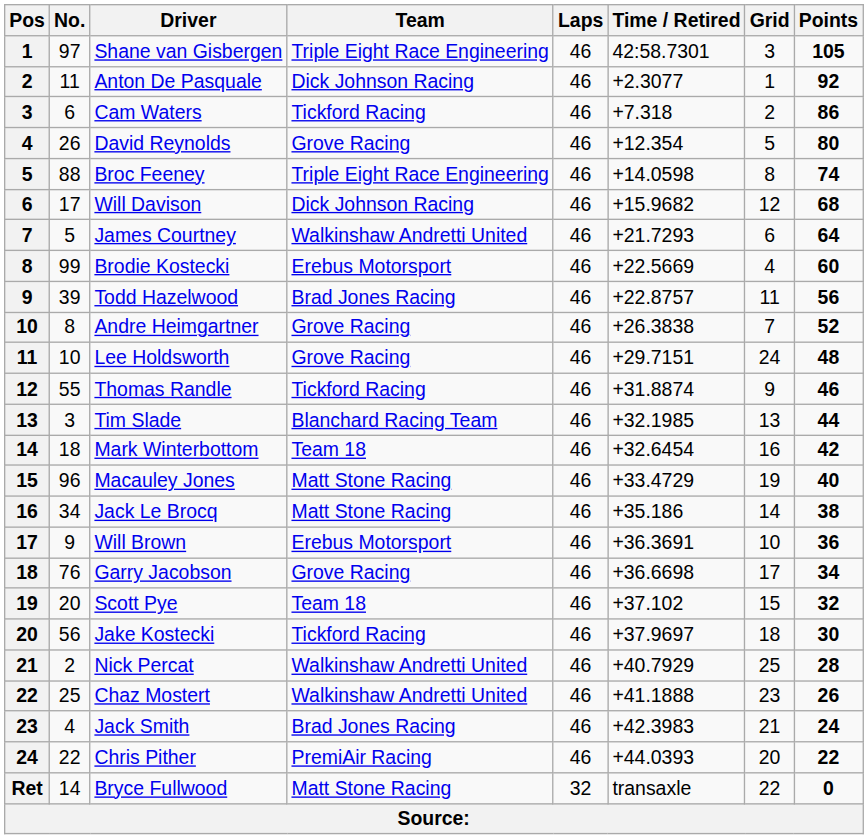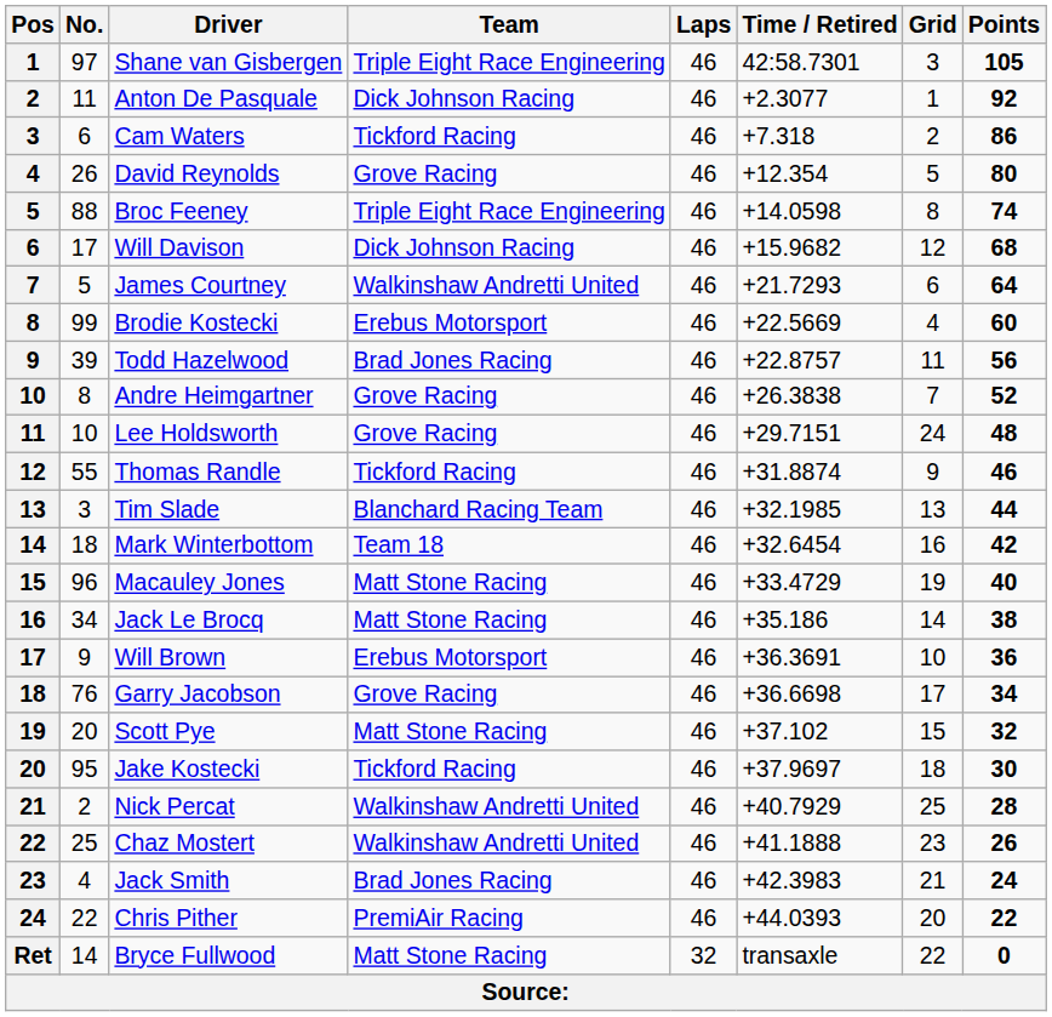 <table class="wikitable" style="font-size:90%;">
 <tr>
 <th>Pos</th>
 <th>No.</th>
 <th>Driver</th>
 <th>Team</th>
 <th>Laps</th>
 <th>Time / Retired</th>
 <th>Grid</th>
 <th>Points</th>
 </tr>
 <tr>
 <th>1</th>
 <td align="center">97</td>
 <td> <a href='#'>Shane van Gisbergen</a></td>
 <td><a href='#'>Triple Eight Race Engineering</a></td>
 <td align="center">46</td>
 <td>42:58.7301</td>
 <td align="center">3</td>
 <td align="center"><strong>105</strong></td>
 </tr>
 <tr>
 <th>2</th>
 <td align="center">11</td>
 <td> <a href='#'>Anton De Pasquale</a></td>
 <td><a href='#'>Dick Johnson Racing</a></td>
 <td align="center">46</td>
 <td>+2.3077</td>
 <td align="center">1</td>
 <td align="center"><strong>92</strong></td>
 </tr>
 <tr>
 <th>3</th>
 <td align="center">6</td>
 <td> <a href='#'>Cam Waters</a></td>
 <td><a href='#'>Tickford Racing</a></td>
 <td align="center">46</td>
 <td>+7.318</td>
 <td align="center">2</td>
 <td align="center"><strong>86</strong></td>
 </tr>
 <tr>
 <th>4</th>
 <td align="center">26</td>
 <td> <a href='#'>David Reynolds</a></td>
 <td><a href='#'>Grove Racing</a></td>
 <td align="center">46</td>
 <td>+12.354</td>
 <td align="center">5</td>
 <td align="center"><strong>80</strong></td>
 </tr>
 <tr>
 <th>5</th>
 <td align="center">88</td>
 <td> <a href='#'>Broc Feeney</a></td>
 <td><a href='#'>Triple Eight Race Engineering</a></td>
 <td align="center">46</td>
 <td>+14.0598</td>
 <td align="center">8</td>
 <td align="center"><strong>74</strong></td>
 </tr>
 <tr>
 <th>6</th>
 <td align="center">17</td>
 <td> <a href='#'>Will Davison</a></td>
 <td><a href='#'>Dick Johnson Racing</a></td>
 <td align="center">46</td>
 <td>+15.9682</td>
 <td align="center">12</td>
 <td align="center"><strong>68</strong></td>
 </tr>
 <tr>
 <th>7</th>
 <td align="center">5</td>
 <td> <a href='#'>James Courtney</a></td>
 <td><a href='#'>Walkinshaw Andretti United</a></td>
 <td align="center">46</td>
 <td>+21.7293</td>
 <td align="center">6</td>
 <td align="center"><strong>64</strong></td>
 </tr>
 <tr>
 <th>8</th>
 <td align="center">99</td>
 <td> <a href='#'>Brodie Kostecki</a></td>
 <td><a href='#'>Erebus Motorsport</a></td>
 <td align="center">46</td>
 <td>+22.5669</td>
 <td align="center">4</td>
 <td align="center"><strong>60</strong></td>
 </tr>
 <tr>
 <th>9</th>
 <td align="center">39</td>
 <td> <a href='#'>Todd Hazelwood</a></td>
 <td><a href='#'>Brad Jones Racing</a></td>
 <td align="center">46</td>
 <td>+22.8757</td>
 <td align="center">11</td>
 <td align="center"><strong>56</strong></td>
 </tr>
 <tr>
 <th>10</th>
 <td align="center">8</td>
 <td> <a href='#'>Andre Heimgartner</a></td>
 <td><a href='#'>Grove Racing</a></td>
 <td align="center">46</td>
 <td>+26.3838</td>
 <td align="center">7</td>
 <td align="center"><strong>52</strong></td>
 </tr>
 <tr>
 <th>11</th>
 <td align="center">10</td>
 <td> <a href='#'>Lee Holdsworth</a></td>
 <td><a href='#'>Grove Racing</a></td>
 <td align="center">46</td>
 <td>+29.7151</td>
 <td align="center">24</td>
 <td align="center"><strong>48</strong></td>
 </tr>
 <tr>
 <th>12</th>
 <td align="center">55</td>
 <td> <a href='#'>Thomas Randle</a></td>
 <td><a href='#'>Tickford Racing</a></td>
 <td align="center">46</td>
 <td>+31.8874</td>
 <td align="center">9</td>
 <td align="center"><strong>46</strong></td>
 </tr>
 <tr>
 <th>13</th>
 <td align="center">3</td>
 <td> <a href='#'>Tim Slade</a></td>
 <td><a href='#'>Blanchard Racing Team</a></td>
 <td align="center">46</td>
 <td>+32.1985</td>
 <td align="center">13</td>
 <td align="center"><strong>44</strong></td>
 </tr>
 <tr>
 <th>14</th>
 <td align="center">18</td>
 <td> <a href='#'>Mark Winterbottom</a></td>
 <td><a href='#'>Team 18</a></td>
 <td align="center">46</td>
 <td>+32.6454</td>
 <td align="center">16</td>
 <td align="center"><strong>42</strong></td>
 </tr>
 <tr>
 <th>15</th>
 <td align="center">96</td>
 <td> <a href='#'>Macauley Jones</a></td>
 <td><a href='#'>Matt Stone Racing</a></td>
 <td align="center">46</td>
 <td>+33.4729</td>
 <td align="center">19</td>
 <td align="center"><strong>40</strong></td>
 </tr>
 <tr>
 <th>16</th>
 <td align="center">34</td>
 <td> <a href='#'>Jack Le Brocq</a></td>
 <td><a href='#'>Matt Stone Racing</a></td>
 <td align="center">46</td>
 <td>+35.186</td>
 <td align="center">14</td>
 <td align="center"><strong>38</strong></td>
 </tr>
 <tr>
 <th>17</th>
 <td align="center">9</td>
 <td> <a href='#'>Will Brown</a></td>
 <td><a href='#'>Erebus Motorsport</a></td>
 <td align="center">46</td>
 <td>+36.3691</td>
 <td align="center">10</td>
 <td align="center"><strong>36</strong></td>
 </tr>
 <tr>
 <th>18</th>
 <td align="center">76</td>
 <td> <a href='#'>Garry Jacobson</a></td>
 <td><a href='#'>Grove Racing</a></td>
 <td align="center">46</td>
 <td>+36.6698</td>
 <td align="center">17</td>
 <td align="center"><strong>34</strong></td>
 </tr>
 <tr>
 <th>19</th>
 <td align="center">20</td>
 <td> <a href='#'>Scott Pye</a></td>
-<td><a href='#'>Team 18</a></td>
+<td><a href='#'>Matt Stone Racing</a></td>
 <td align="center">46</td>
 <td>+37.102</td>
 <td align="center">15</td>
 <td align="center"><strong>32</strong></td>
 </tr>
 <tr>
 <th>20</th>
-<td align="center">56</td>
+<td align="center">95</td>
 <td> <a href='#'>Jake Kostecki</a></td>
 <td><a href='#'>Tickford Racing</a></td>
 <td align="center">46</td>
 <td>+37.9697</td>
 <td align="center">18</td>
 <td align="center"><strong>30</strong></td>
 </tr>
 <tr>
 <th>21</th>
 <td align="center">2</td>
 <td> <a href='#'>Nick Percat</a></td>
 <td><a href='#'>Walkinshaw Andretti United</a></td>
 <td align="center">46</td>
 <td>+40.7929</td>
 <td align="center">25</td>
 <td align="center"><strong>28</strong></td>
 </tr>
 <tr>
 <th>22</th>
 <td align="center">25</td>
 <td> <a href='#'>Chaz Mostert</a></td>
 <td><a href='#'>Walkinshaw Andretti United</a></td>
 <td align="center">46</td>
 <td>+41.1888</td>
 <td align="center">23</td>
 <td align="center"><strong>26</strong></td>
 </tr>
 <tr>
 <th>23</th>
 <td align="center">4</td>
 <td> <a href='#'>Jack Smith</a></td>
 <td><a href='#'>Brad Jones Racing</a></td>
 <td align="center">46</td>
 <td>+42.3983</td>
 <td align="center">21</td>
 <td align="center"><strong>24</strong></td>
 </tr>
 <tr>
 <th>24</th>
 <td align="center">22</td>
 <td> <a href='#'>Chris Pither</a></td>
 <td><a href='#'>PremiAir Racing</a></td>
 <td align="center">46</td>
 <td>+44.0393</td>
 <td align="center">20</td>
 <td align="center"><strong>22</strong></td>
 </tr>
 <tr>
 <th>Ret</th>
 <td align="center">14</td>
 <td> <a href='#'>Bryce Fullwood</a></td>
 <td><a href='#'>Matt Stone Racing</a></td>
 <td align="center">32</td>
 <td>transaxle</td>
 <td align="center">22</td>
 <td align="center"><strong>0</strong></td>
 </tr>
 <tr>
 <th colspan=9>Source:</th>
 </tr>
 </table>
